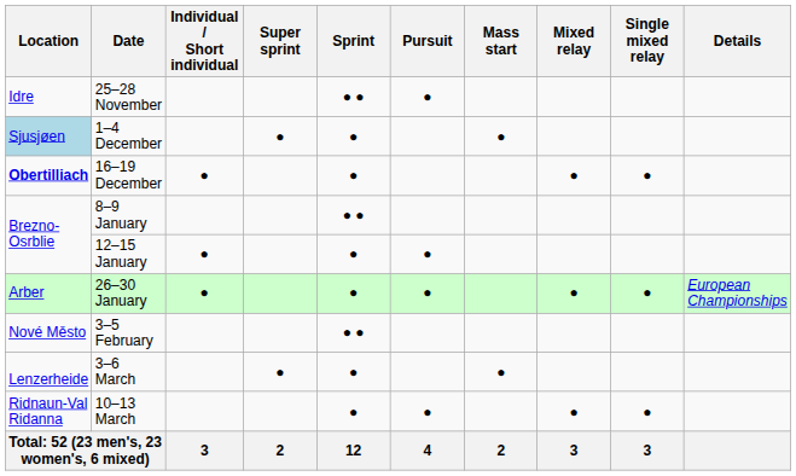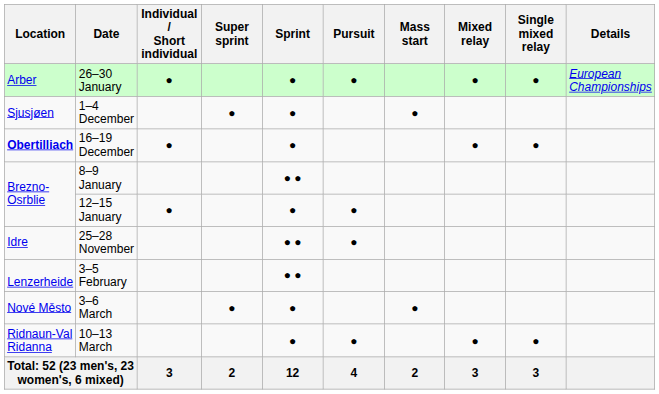 <table class="wikitable" style="text-align: center;">
 <tr>
 <th>Location</th>
 <th>Date</th>
 <th width=80>Individual /<br>Short individual</th>
 <th width=80>Super<br>sprint</th>
 <th width=80>Sprint</th>
 <th width=80>Pursuit</th>
 <th width=80>Mass start</th>
 <th width=80>Mixed<br>relay</th>
 <th width=80>Single<br>mixed relay</th>
 <th>Details</th>
 </tr>
-<tr>
-<td align=left> <a href='#'>Idre</a></td>
-<td align=left>25–28 November</td>
-<td></td>
-<td></td>
-<td>● ●</td>
+<tr style="background:#CCFFCC">
+<td align=left> <a href='#'>Arber</a></td>
+<td align=left>26–30 January</td>
 <td>●</td>
 <td></td>
+<td>●</td>
+<td>●</td>
 <td></td>
-<td></td>
-<td></td>
+<td>●</td>
+<td>●</td>
+<td align=left><a href='#'><em>European Championships</em></a></td>
 </tr>
 <tr>
-<td align=left style="background: lightblue;"> <a href='#'>Sjusjøen</a></td>
+<td align=left> <a href='#'>Sjusjøen</a></td>
 <td align=left>1–4 December</td>
 <td></td>
 <td>●</td>
 <td>●</td>
 <td></td>
 <td>●</td>
 <td></td>
 <td></td>
 <td></td>
 </tr>
 <tr>
 <td align=left><strong> <a href='#'>Obertilliach</a></strong></td>
 <td align=left>16–19 December</td>
 <td>●</td>
 <td></td>
 <td>●</td>
 <td></td>
 <td></td>
 <td>●</td>
 <td>●</td>
 <td></td>
 </tr>
 <tr>
 <td rowspan=2 align=left> <a href='#'>Brezno-Osrblie</a></td>
 <td align=left>8–9 January</td>
 <td></td>
 <td></td>
 <td>● ●</td>
 <td></td>
 <td></td>
 <td></td>
 <td></td>
 <td></td>
 </tr>
 <tr>
 <td align=left>12–15 January</td>
 <td>●</td>
 <td></td>
 <td>●</td>
 <td>●</td>
 <td></td>
 <td></td>
 <td></td>
 <td></td>
 </tr>
-<tr style="background:#CCFFCC">
-<td align=left> <a href='#'>Arber</a></td>
-<td align=left>26–30 January</td>
+<tr>
+<td align=left> <a href='#'>Idre</a></td>
+<td align=left>25–28 November</td>
+<td></td>
+<td></td>
+<td>● ●</td>
 <td>●</td>
 <td></td>
-<td>●</td>
-<td>●</td>
 <td></td>
-<td>●</td>
-<td>●</td>
-<td align=left><a href='#'><em>European Championships</em></a></td>
+<td></td>
+<td></td>
 </tr>
 <tr>
-<td align=left> <a href='#'>Nové Město</a></td>
+<td align=left>   <a href='#'>Lenzerheide</a></td>
 <td align=left>3–5 February</td>
 <td></td>
 <td></td>
 <td>● ●</td>
 <td></td>
 <td></td>
 <td></td>
 <td></td>
 <td></td>
 </tr>
 <tr>
-<td align=left>   <a href='#'>Lenzerheide</a></td>
+<td align=left> <a href='#'>Nové Město</a></td>
 <td align=left>3–6 March</td>
 <td></td>
 <td>●</td>
 <td>●</td>
 <td></td>
 <td>●</td>
 <td></td>
 <td></td>
 <td></td>
 </tr>
 <tr>
 <td align=left> <a href='#'>Ridnaun-Val Ridanna</a></td>
 <td align=left>10–13 March</td>
 <td></td>
 <td></td>
 <td>●</td>
 <td>●</td>
 <td></td>
 <td>●</td>
 <td>●</td>
 <td></td>
 </tr>
 <tr>
 <th colspan=2>Total: 52 (23 men's, 23 women's, 6 mixed)</th>
 <th>3</th>
 <th>2</th>
 <th>12</th>
 <th>4</th>
 <th>2</th>
 <th>3</th>
 <th>3</th>
 <th></th>
 </tr>
 </table>
